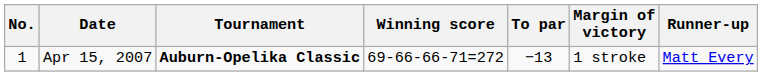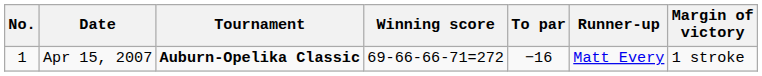 <table class="wikitable" style="font-size:95%;">
 <tr>
 <th>No.</th>
 <th>Date</th>
 <th>Tournament</th>
 <th>Winning score</th>
 <th>To par</th>
+<th>Runner-up</th>
 <th>Margin of<br>victory</th>
-<th>Runner-up</th>
 </tr>
 <tr>
 <td align=center>1</td>
 <td align=right>Apr 15, 2007</td>
 <td><strong>Auburn-Opelika Classic</strong></td>
 <td>69-66-66-71=272</td>
-<td align=center>−13</td>
+<td align=center>−16</td>
+<td> <a href='#'>Matt Every</a></td>
 <td>1 stroke</td>
-<td> <a href='#'>Matt Every</a></td>
 </tr>
 </table>
